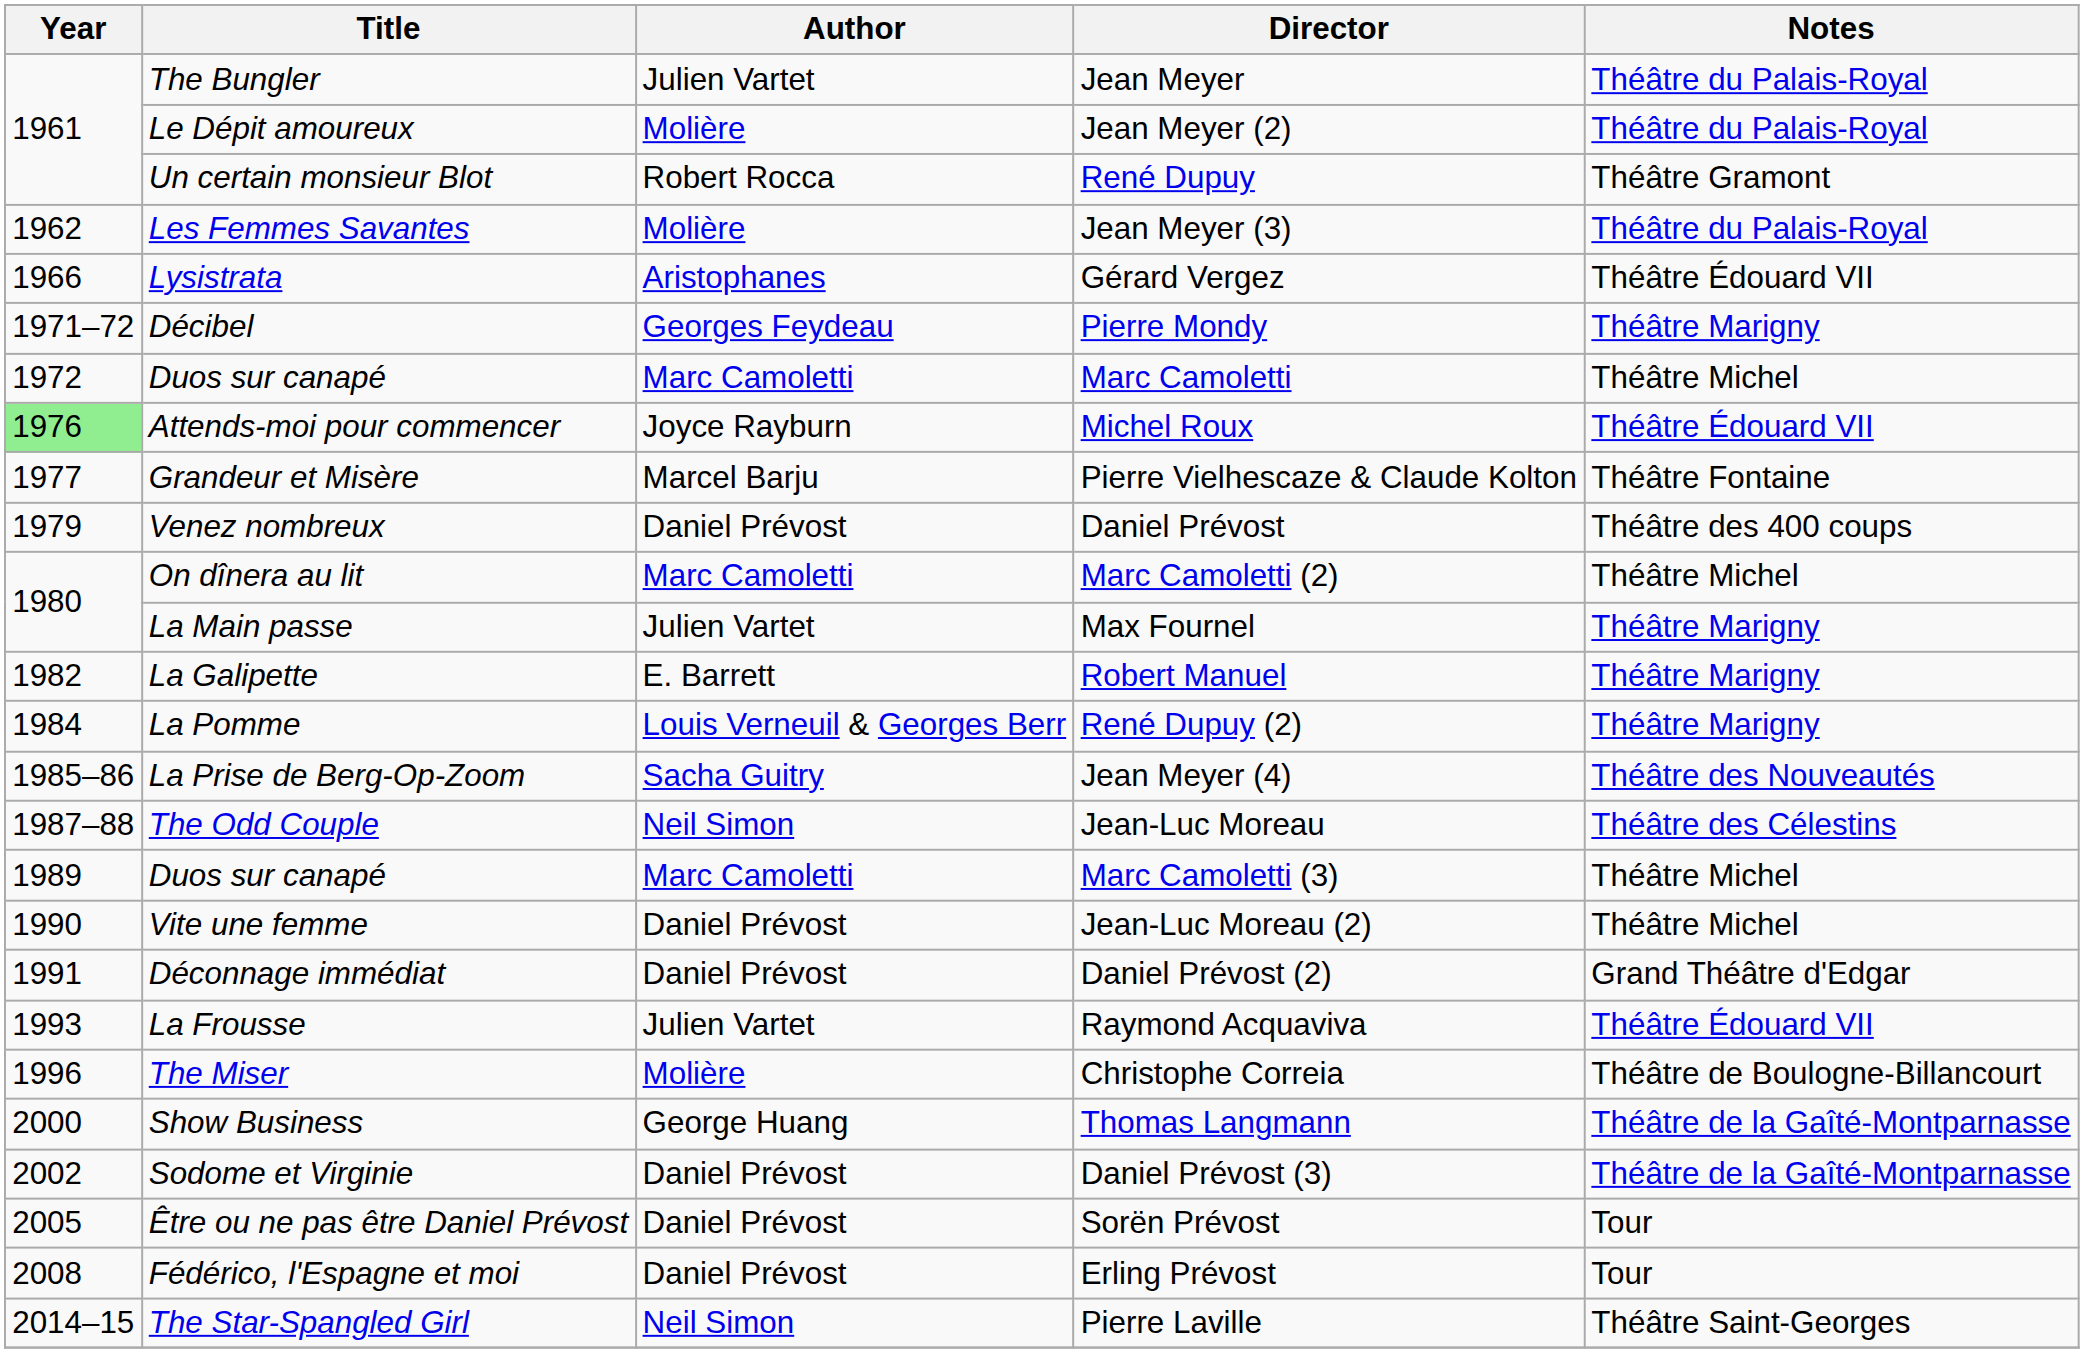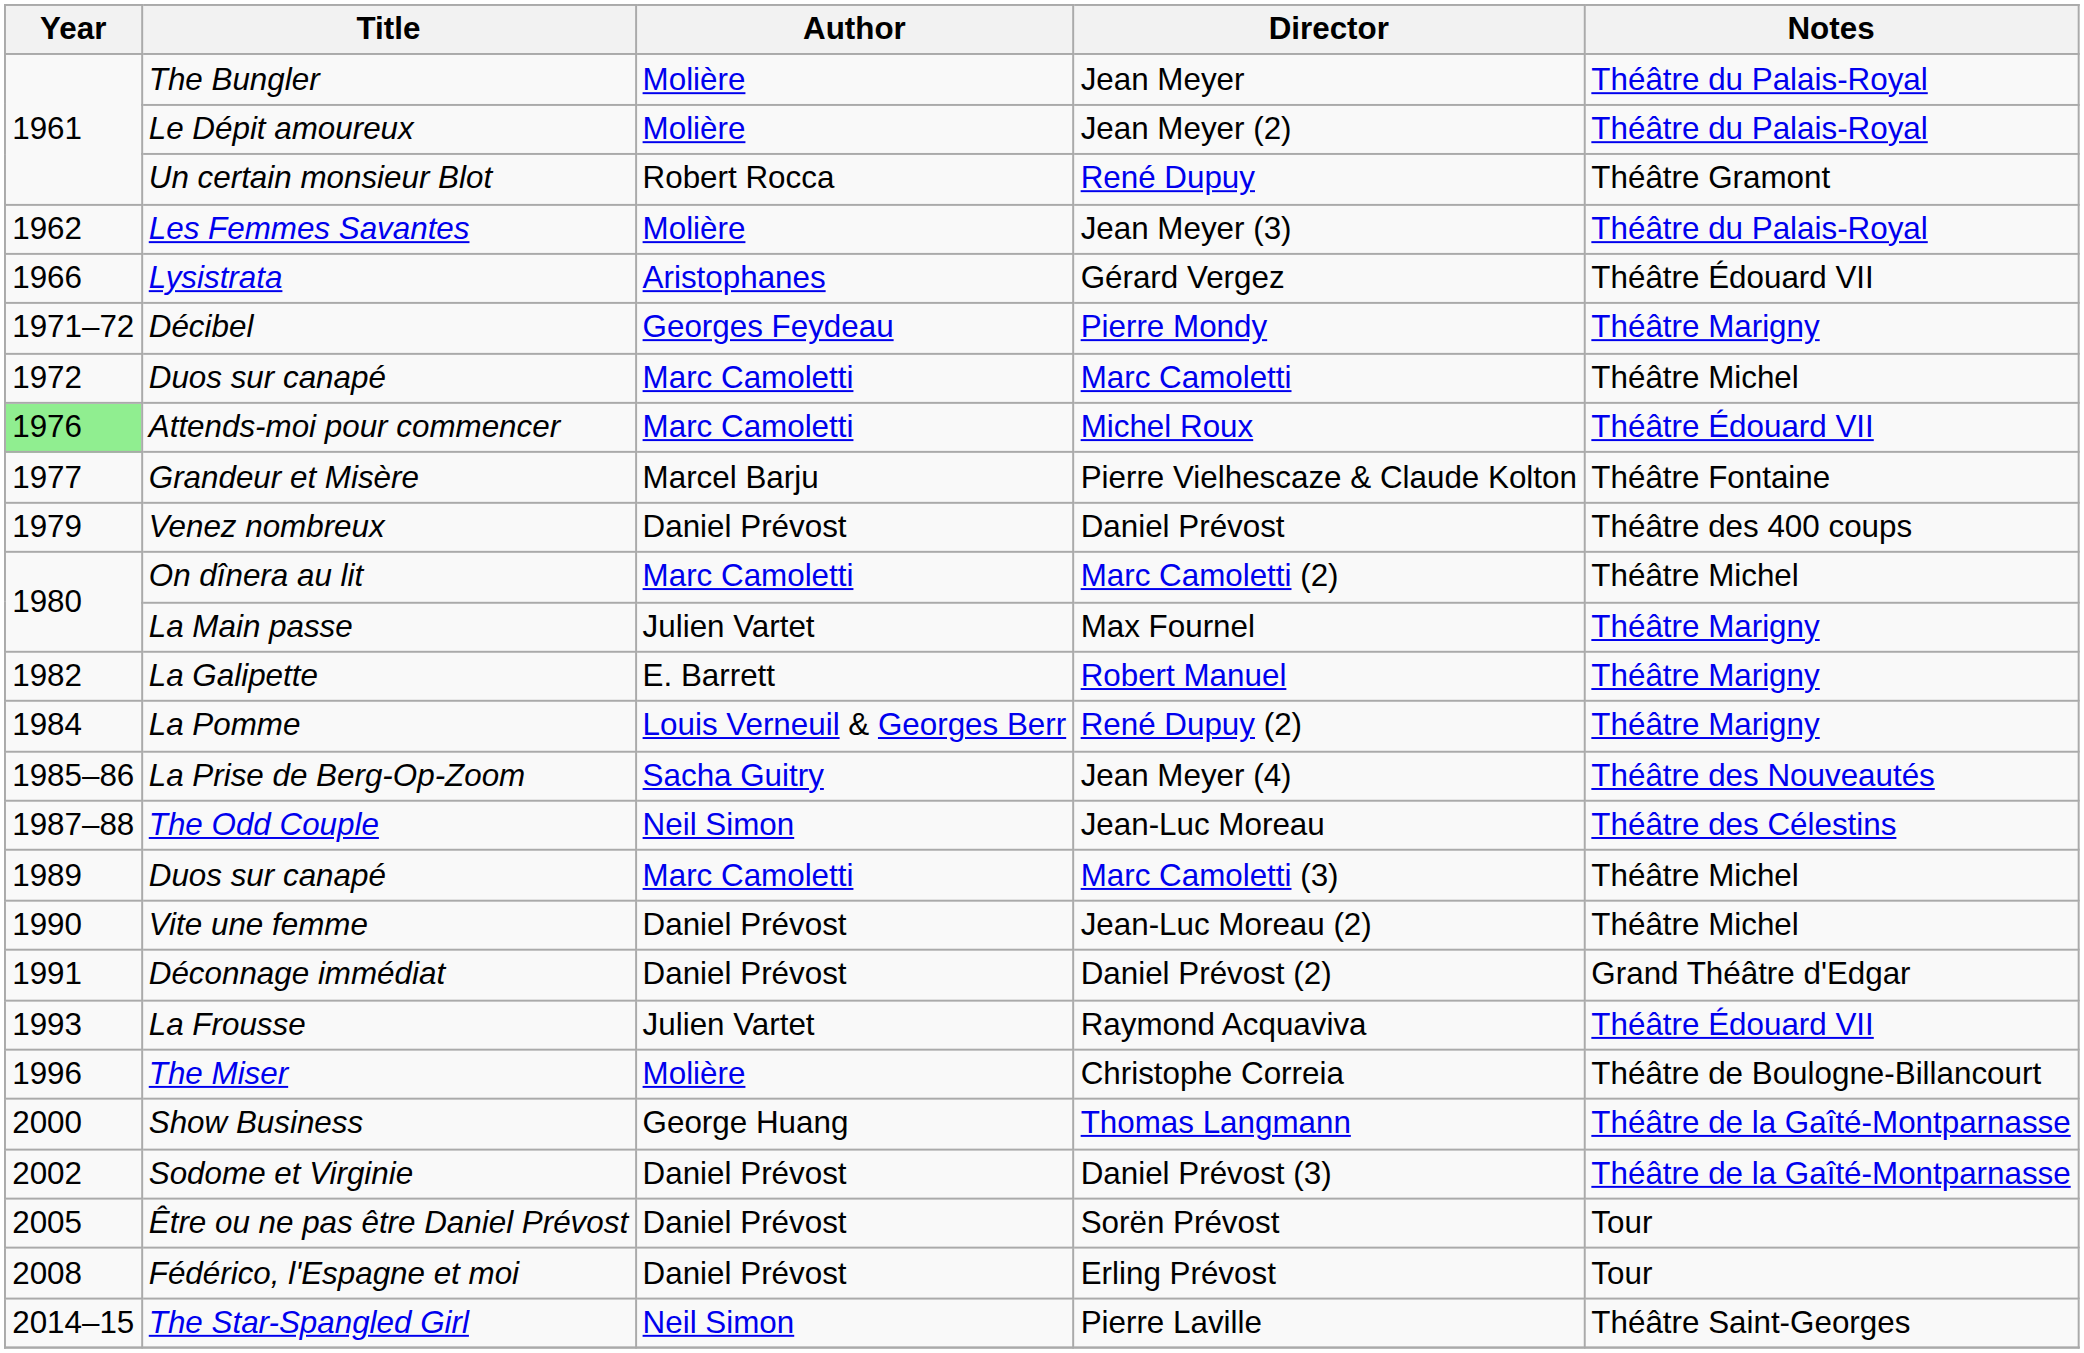 <table class="wikitable">
 <tr>
 <th>Year</th>
 <th>Title</th>
 <th>Author</th>
 <th>Director</th>
 <th>Notes</th>
 </tr>
 <tr>
 <td rowspan=3>1961</td>
 <td><em>The Bungler</em></td>
-<td>Julien Vartet</td>
+<td><a href='#'>Molière</a></td>
 <td>Jean Meyer</td>
 <td><a href='#'>Théâtre du Palais-Royal</a></td>
 </tr>
 <tr>
 <td><em>Le Dépit amoureux</em></td>
 <td><a href='#'>Molière</a></td>
 <td>Jean Meyer (2)</td>
 <td><a href='#'>Théâtre du Palais-Royal</a></td>
 </tr>
 <tr>
 <td><em>Un certain monsieur Blot</em></td>
 <td>Robert Rocca</td>
 <td><a href='#'>René Dupuy</a></td>
 <td>Théâtre Gramont</td>
 </tr>
 <tr>
 <td rowspan=1>1962</td>
 <td><em><a href='#'>Les Femmes Savantes</a></em></td>
 <td><a href='#'>Molière</a></td>
 <td>Jean Meyer (3)</td>
 <td><a href='#'>Théâtre du Palais-Royal</a></td>
 </tr>
 <tr>
 <td rowspan=1>1966</td>
 <td><em><a href='#'>Lysistrata</a></em></td>
 <td><a href='#'>Aristophanes</a></td>
 <td>Gérard Vergez</td>
 <td>Théâtre Édouard VII</td>
 </tr>
 <tr>
 <td rowspan=1>1971–72</td>
 <td><em>Décibel</em></td>
 <td><a href='#'>Georges Feydeau</a></td>
 <td><a href='#'>Pierre Mondy</a></td>
 <td><a href='#'>Théâtre Marigny</a></td>
 </tr>
 <tr>
 <td rowspan=1>1972</td>
 <td><em>Duos sur canapé</em></td>
 <td><a href='#'>Marc Camoletti</a></td>
 <td><a href='#'>Marc Camoletti</a></td>
 <td>Théâtre Michel</td>
 </tr>
 <tr>
 <td rowspan=1 style="background: lightgreen;">1976</td>
 <td><em>Attends-moi pour commencer</em></td>
-<td>Joyce Rayburn</td>
+<td><a href='#'>Marc Camoletti</a></td>
 <td><a href='#'>Michel Roux</a></td>
 <td><a href='#'>Théâtre Édouard VII</a></td>
 </tr>
 <tr>
 <td rowspan=1>1977</td>
 <td><em>Grandeur et Misère</em></td>
 <td>Marcel Barju</td>
 <td>Pierre Vielhescaze & Claude Kolton</td>
 <td>Théâtre Fontaine</td>
 </tr>
 <tr>
 <td rowspan=1>1979</td>
 <td><em>Venez nombreux</em></td>
 <td>Daniel Prévost</td>
 <td>Daniel Prévost</td>
 <td>Théâtre des 400 coups</td>
 </tr>
 <tr>
 <td rowspan=2>1980</td>
 <td><em>On dînera au lit</em></td>
 <td><a href='#'>Marc Camoletti</a></td>
 <td><a href='#'>Marc Camoletti</a> (2)</td>
 <td>Théâtre Michel</td>
 </tr>
 <tr>
 <td><em>La Main passe</em></td>
 <td>Julien Vartet</td>
 <td>Max Fournel</td>
 <td><a href='#'>Théâtre Marigny</a></td>
 </tr>
 <tr>
 <td rowspan=1>1982</td>
 <td><em>La Galipette</em></td>
 <td>E. Barrett</td>
 <td><a href='#'>Robert Manuel</a></td>
 <td><a href='#'>Théâtre Marigny</a></td>
 </tr>
 <tr>
 <td rowspan=1>1984</td>
 <td><em>La Pomme</em></td>
 <td><a href='#'>Louis Verneuil</a> & <a href='#'>Georges Berr</a></td>
 <td><a href='#'>René Dupuy</a> (2)</td>
 <td><a href='#'>Théâtre Marigny</a></td>
 </tr>
 <tr>
 <td rowspan=1>1985–86</td>
 <td><em>La Prise de Berg-Op-Zoom</em></td>
 <td><a href='#'>Sacha Guitry</a></td>
 <td>Jean Meyer (4)</td>
 <td><a href='#'>Théâtre des Nouveautés</a></td>
 </tr>
 <tr>
 <td rowspan=1>1987–88</td>
 <td><em><a href='#'>The Odd Couple</a></em></td>
 <td><a href='#'>Neil Simon</a></td>
 <td>Jean-Luc Moreau</td>
 <td><a href='#'>Théâtre des Célestins</a></td>
 </tr>
 <tr>
 <td rowspan=1>1989</td>
 <td><em>Duos sur canapé</em></td>
 <td><a href='#'>Marc Camoletti</a></td>
 <td><a href='#'>Marc Camoletti</a> (3)</td>
 <td>Théâtre Michel</td>
 </tr>
 <tr>
 <td rowspan=1>1990</td>
 <td><em>Vite une femme</em></td>
 <td>Daniel Prévost</td>
 <td>Jean-Luc Moreau (2)</td>
 <td>Théâtre Michel</td>
 </tr>
 <tr>
 <td rowspan=1>1991</td>
 <td><em>Déconnage immédiat</em></td>
 <td>Daniel Prévost</td>
 <td>Daniel Prévost (2)</td>
 <td>Grand Théâtre d'Edgar</td>
 </tr>
 <tr>
 <td rowspan=1>1993</td>
 <td><em>La Frousse</em></td>
 <td>Julien Vartet</td>
 <td>Raymond Acquaviva</td>
 <td><a href='#'>Théâtre Édouard VII</a></td>
 </tr>
 <tr>
 <td rowspan=1>1996</td>
 <td><em><a href='#'>The Miser</a></em></td>
 <td><a href='#'>Molière</a></td>
 <td>Christophe Correia</td>
 <td>Théâtre de Boulogne-Billancourt</td>
 </tr>
 <tr>
 <td rowspan=1>2000</td>
 <td><em>Show Business</em></td>
 <td>George Huang</td>
 <td><a href='#'>Thomas Langmann</a></td>
 <td><a href='#'>Théâtre de la Gaîté-Montparnasse</a></td>
 </tr>
 <tr>
 <td rowspan=1>2002</td>
 <td><em>Sodome et Virginie</em></td>
 <td>Daniel Prévost</td>
 <td>Daniel Prévost (3)</td>
 <td><a href='#'>Théâtre de la Gaîté-Montparnasse</a></td>
 </tr>
 <tr>
 <td rowspan=1>2005</td>
 <td><em>Être ou ne pas être Daniel Prévost</em></td>
 <td>Daniel Prévost</td>
 <td>Sorën Prévost</td>
 <td>Tour</td>
 </tr>
 <tr>
 <td rowspan=1>2008</td>
 <td><em>Fédérico, l'Espagne et moi</em></td>
 <td>Daniel Prévost</td>
 <td>Erling Prévost</td>
 <td>Tour</td>
 </tr>
 <tr>
 <td rowspan=1>2014–15</td>
 <td><em><a href='#'>The Star-Spangled Girl</a></em></td>
 <td><a href='#'>Neil Simon</a></td>
 <td>Pierre Laville</td>
 <td>Théâtre Saint-Georges</td>
 </tr>
 <tr>
 </tr>
 </table>
